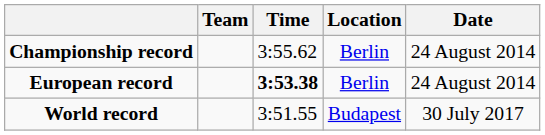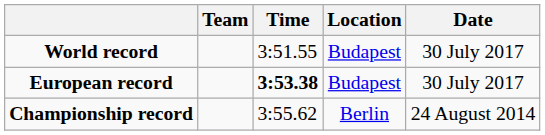 <table class=wikitable style=text-align:center>
 <tr>
 <th></th>
 <th>Team</th>
 <th>Time</th>
 <th>Location</th>
 <th>Date</th>
 </tr>
 <tr>
+<td><strong>World record</strong></td>
+<td align=left></td>
+<td align=left>3:51.55</td>
+<td><a href='#'>Budapest</a></td>
+<td>30 July 2017</td>
+</tr>
+<tr>
+<td><strong>European record</strong></td>
+<td align=left></td>
+<td align=left><strong>3:53.38</strong></td>
+<td><a href='#'>Budapest</a></td>
+<td>30 July 2017</td>
+</tr>
+<tr>
 <td><strong>Championship record</strong></td>
 <td align=left></td>
 <td align=left>3:55.62</td>
 <td><a href='#'>Berlin</a></td>
 <td>24 August 2014</td>
 </tr>
-<tr>
-<td><strong>European record</strong></td>
-<td align=left></td>
-<td align=left><strong>3:53.38</strong></td>
-<td><a href='#'>Berlin</a></td>
-<td>24 August 2014</td>
-</tr>
-<tr>
-<td><strong>World record</strong></td>
-<td align=left></td>
-<td align=left>3:51.55</td>
-<td><a href='#'>Budapest</a></td>
-<td>30 July 2017</td>
-</tr>
 </table>
